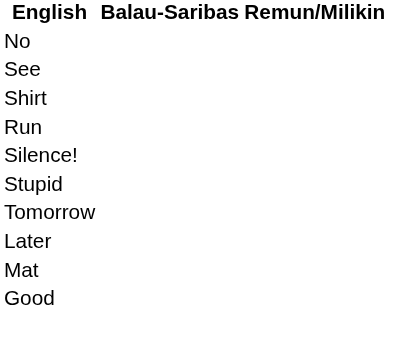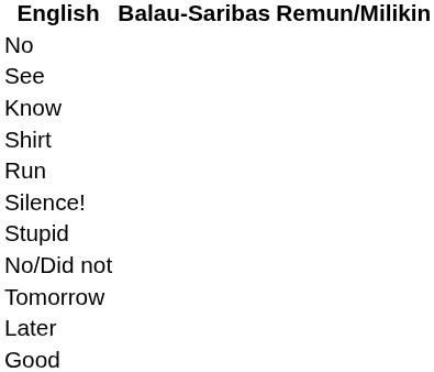 <table>
 <tr>
 <th>English</th>
 <th>Balau-Saribas</th>
 <th>Remun/Milikin</th>
 </tr>
 <tr>
 <td>No</td>
 <td></td>
 <td></td>
 </tr>
 <tr>
 <td>See</td>
+<td></td>
+<td></td>
+</tr>
+<tr>
+<td>Know</td>
 <td></td>
 <td></td>
 </tr>
 <tr>
 <td>Shirt</td>
 <td></td>
 <td></td>
 </tr>
 <tr>
 <td>Run</td>
 <td></td>
 <td></td>
 </tr>
 <tr>
 <td>Silence!</td>
 <td></td>
 <td></td>
 </tr>
 <tr>
 <td>Stupid</td>
 <td></td>
 <td></td>
 </tr>
 <tr>
+<td>No/Did not</td>
+<td></td>
+<td></td>
+</tr>
+<tr>
 <td>Tomorrow</td>
 <td></td>
 <td></td>
 </tr>
 <tr>
 <td>Later</td>
 <td></td>
 <td></td>
 </tr>
 <tr>
-<td>Mat</td>
-<td></td>
-<td></td>
-</tr>
-<tr>
 <td>Good</td>
 <td></td>
 <td></td>
 </tr>
 </table>
